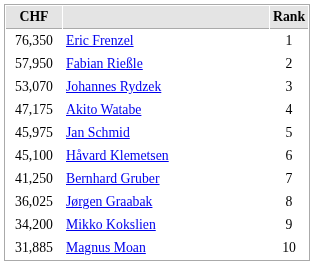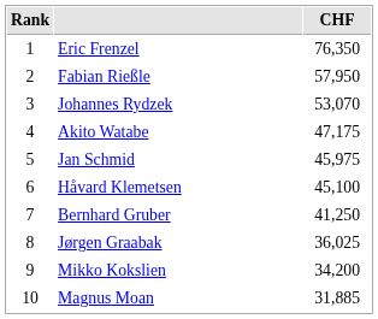 <table cellspacing="1" cellpadding="3" style="border:1px solid #AAAAAA;font-size:86%">
 <tr bgcolor="#E4E4E4">
+<th style="border-bottom:1px solid #AAAAAA" width=10>Rank</th>
+<th style="border-bottom:1px solid #AAAAAA" width=200></th>
 <th style="border-bottom:1px solid #AAAAAA" width=50>CHF</th>
-<th style="border-bottom:1px solid #AAAAAA" width=200></th>
-<th style="border-bottom:1px solid #AAAAAA" width=10>Rank</th>
 </tr>
 <tr align="center">
+<td>1</td>
+<td align="left"> <a href='#'>Eric Frenzel</a></td>
 <td>76,350</td>
-<td align="left"> <a href='#'>Eric Frenzel</a></td>
-<td>1</td>
 </tr>
 <tr align="center">
+<td>2</td>
+<td align="left"> <a href='#'>Fabian Rießle</a></td>
 <td>57,950</td>
-<td align="left"> <a href='#'>Fabian Rießle</a></td>
-<td>2</td>
 </tr>
 <tr align="center">
+<td>3</td>
+<td align="left"> <a href='#'>Johannes Rydzek</a></td>
 <td>53,070</td>
-<td align="left"> <a href='#'>Johannes Rydzek</a></td>
-<td>3</td>
 </tr>
 <tr align="center">
+<td>4</td>
+<td align="left"> <a href='#'>Akito Watabe</a></td>
 <td>47,175</td>
-<td align="left"> <a href='#'>Akito Watabe</a></td>
-<td>4</td>
 </tr>
 <tr align="center">
+<td>5</td>
+<td align="left"> <a href='#'>Jan Schmid</a></td>
 <td>45,975</td>
-<td align="left"> <a href='#'>Jan Schmid</a></td>
-<td>5</td>
 </tr>
 <tr align="center">
+<td>6</td>
+<td align="left"> <a href='#'>Håvard Klemetsen</a></td>
 <td>45,100</td>
-<td align="left"> <a href='#'>Håvard Klemetsen</a></td>
-<td>6</td>
 </tr>
 <tr align="center">
+<td>7</td>
+<td align="left"> <a href='#'>Bernhard Gruber</a></td>
 <td>41,250</td>
-<td align="left"> <a href='#'>Bernhard Gruber</a></td>
-<td>7</td>
 </tr>
 <tr align="center">
+<td>8</td>
+<td align="left"> <a href='#'>Jørgen Graabak</a></td>
 <td>36,025</td>
-<td align="left"> <a href='#'>Jørgen Graabak</a></td>
-<td>8</td>
 </tr>
 <tr align="center">
+<td>9</td>
+<td align="left"> <a href='#'>Mikko Kokslien</a></td>
 <td>34,200</td>
-<td align="left"> <a href='#'>Mikko Kokslien</a></td>
-<td>9</td>
 </tr>
 <tr align="center">
+<td>10</td>
+<td align="left"> <a href='#'>Magnus Moan</a></td>
 <td>31,885</td>
-<td align="left"> <a href='#'>Magnus Moan</a></td>
-<td>10</td>
 </tr>
 </table>
